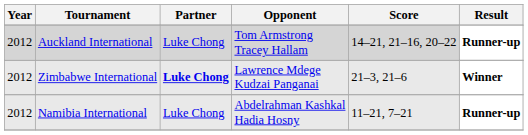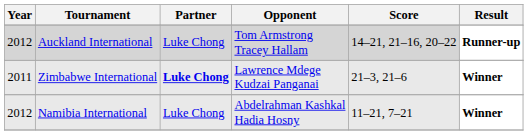 <table class="sortable wikitable" style="font-size: 90%;">
 <tr>
 <th>Year</th>
 <th>Tournament</th>
 <th>Partner</th>
 <th>Opponent</th>
 <th>Score</th>
 <th>Result</th>
 </tr>
 <tr>
 </tr>
 <tr style="background:#D5D5D5">
 <td align="center">2012</td>
 <td align="left"><a href='#'>Auckland International</a></td>
 <td align="left"> <a href='#'>Luke Chong</a></td>
 <td align="left"> <a href='#'>Tom Armstrong</a><br> <a href='#'>Tracey Hallam</a></td>
 <td align="left">14–21, 21–16, 20–22</td>
 <td style="text-align:left; background:white"> <strong>Runner-up</strong></td>
 </tr>
 <tr>
 </tr>
 <tr style="background:#E9E9E9">
-<td align="center">2012</td>
+<td align="center">2011</td>
 <td align="left"><a href='#'>Zimbabwe International</a></td>
 <td align="left"><strong> <a href='#'>Luke Chong</a></strong></td>
 <td align="left"> <a href='#'>Lawrence Mdege</a><br> <a href='#'>Kudzai Panganai</a></td>
 <td align="left">21–3, 21–6</td>
 <td style="text-align:left; background:white"> <strong>Winner</strong></td>
 </tr>
 <tr>
 </tr>
 <tr style="background:#E9E9E9">
 <td align="center">2012</td>
 <td align="left"><a href='#'>Namibia International</a></td>
 <td align="left"> <a href='#'>Luke Chong</a></td>
 <td align="left"> <a href='#'>Abdelrahman Kashkal</a><br> <a href='#'>Hadia Hosny</a></td>
 <td align="left">11–21, 7–21</td>
-<td style="text-align:left; background:white"> <strong>Runner-up</strong></td>
+<td style="text-align:left; background:white"> <strong>Winner</strong></td>
 </tr>
 <tr>
 </tr>
 </table>
